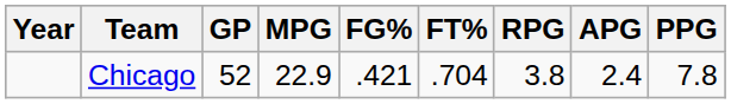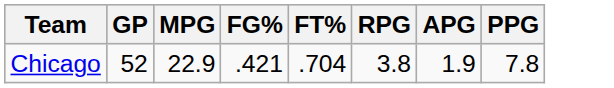 <table class="wikitable sortable" style="font-size:95%; text-align:right;">
 <tr>
-<th>Year</th>
 <th>Team</th>
 <th>GP</th>
 <th>MPG</th>
 <th>FG%</th>
 <th>FT%</th>
 <th>RPG</th>
 <th>APG</th>
 <th>PPG</th>
 </tr>
 <tr>
-<td style="text-align:left;"></td>
 <td style="text-align:left;"><a href='#'>Chicago</a></td>
 <td>52</td>
 <td>22.9</td>
 <td>.421</td>
 <td>.704</td>
 <td>3.8</td>
-<td>2.4</td>
+<td>1.9</td>
 <td>7.8</td>
 </tr>
 </table>
